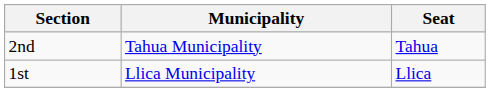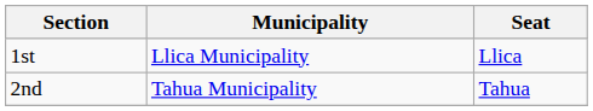 <table class="wikitable" border="1" style="width:35%;" border="1">
 <tr bgcolor=silver>
 <th>Section</th>
 <th>Municipality</th>
 <th>Seat</th>
 </tr>
 <tr>
+<td>1st</td>
+<td><a href='#'>Llica Municipality</a></td>
+<td><a href='#'>Llica</a></td>
+</tr>
+<tr>
 <td>2nd</td>
 <td><a href='#'>Tahua Municipality</a></td>
 <td><a href='#'>Tahua</a></td>
 </tr>
 <tr>
-<td>1st</td>
-<td><a href='#'>Llica Municipality</a></td>
-<td><a href='#'>Llica</a></td>
-</tr>
-<tr>
 </tr>
 </table>
